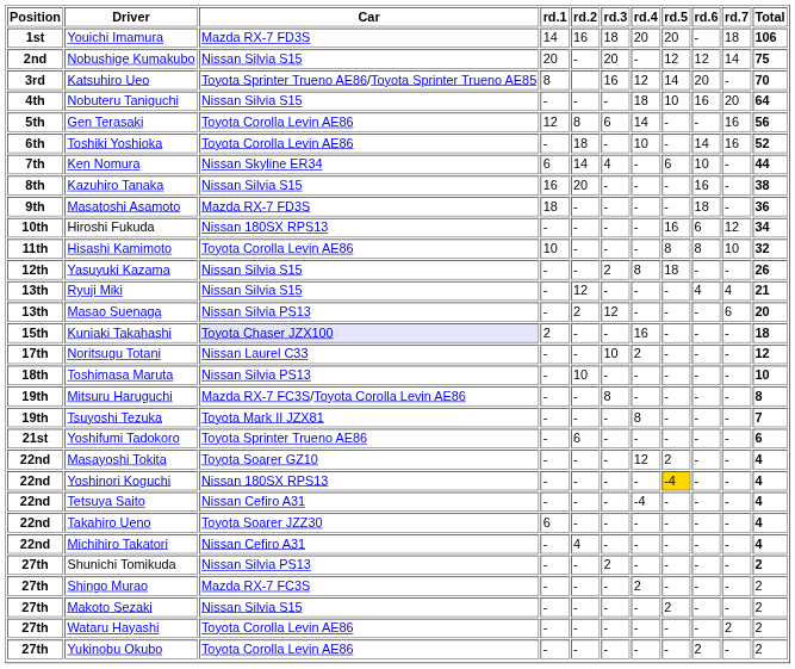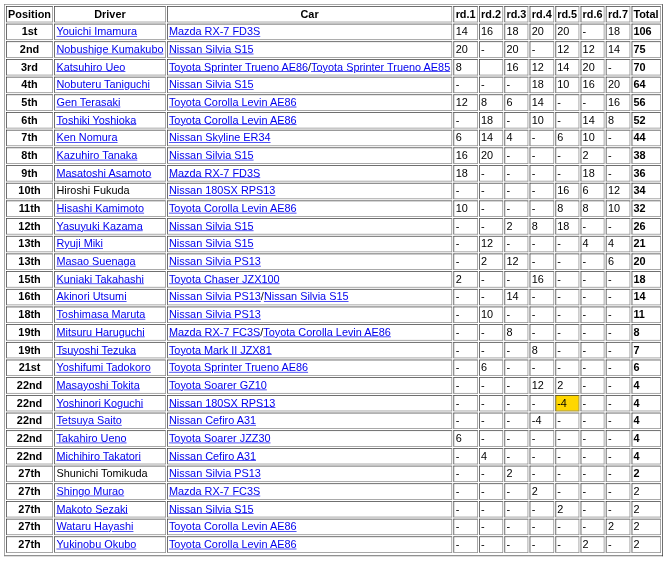 <table border="1" cellpadding="2">
 <tr>
 <th>Position</th>
 <th>Driver</th>
 <th>Car</th>
 <th>rd.1</th>
 <th>rd.2</th>
 <th>rd.3</th>
 <th>rd.4</th>
 <th>rd.5</th>
 <th>rd.6</th>
 <th>rd.7</th>
 <th>Total</th>
 </tr>
 <tr>
 <th>1st</th>
 <td><a href='#'>Youichi Imamura</a></td>
 <td><a href='#'>Mazda RX-7 FD3S</a></td>
 <td>14</td>
 <td>16</td>
 <td>18</td>
 <td>20</td>
 <td>20</td>
 <td>-</td>
 <td>18</td>
 <td><strong>106</strong></td>
 </tr>
 <tr>
 <th>2nd</th>
 <td><a href='#'>Nobushige Kumakubo</a></td>
 <td><a href='#'>Nissan Silvia S15</a></td>
 <td>20</td>
 <td>-</td>
 <td>20</td>
 <td>-</td>
 <td>12</td>
 <td>12</td>
 <td>14</td>
 <td><strong>75</strong></td>
 </tr>
 <tr>
 <th>3rd</th>
 <td><a href='#'>Katsuhiro Ueo</a></td>
 <td><a href='#'>Toyota Sprinter Trueno AE86</a>/<a href='#'>Toyota Sprinter Trueno AE85</a></td>
 <td>8</td>
 <td></td>
 <td>16</td>
 <td>12</td>
 <td>14</td>
 <td>20</td>
 <td>-</td>
 <td><strong>70</strong></td>
 </tr>
 <tr>
 <th>4th</th>
 <td><a href='#'>Nobuteru Taniguchi</a></td>
 <td><a href='#'>Nissan Silvia S15</a></td>
 <td>-</td>
 <td>-</td>
 <td>-</td>
 <td>18</td>
 <td>10</td>
 <td>16</td>
 <td>20</td>
 <td><strong>64</strong></td>
 </tr>
 <tr>
 <th>5th</th>
 <td><a href='#'>Gen Terasaki</a></td>
 <td><a href='#'>Toyota Corolla Levin AE86</a></td>
 <td>12</td>
 <td>8</td>
 <td>6</td>
 <td>14</td>
 <td>-</td>
 <td>-</td>
 <td>16</td>
 <td><strong>56</strong></td>
 </tr>
 <tr>
 <th>6th</th>
 <td><a href='#'>Toshiki Yoshioka</a></td>
 <td><a href='#'>Toyota Corolla Levin AE86</a></td>
 <td>-</td>
 <td>18</td>
 <td>-</td>
 <td>10</td>
 <td>-</td>
 <td>14</td>
-<td>16</td>
+<td>8</td>
 <td><strong>52 </strong></td>
 </tr>
 <tr>
 <th>7th</th>
 <td><a href='#'>Ken Nomura</a></td>
 <td><a href='#'>Nissan Skyline ER34</a></td>
 <td>6</td>
 <td>14</td>
 <td>4</td>
 <td>-</td>
 <td>6</td>
 <td>10</td>
 <td>-</td>
 <td><strong>44</strong></td>
 </tr>
 <tr>
 <th>8th</th>
 <td><a href='#'>Kazuhiro Tanaka</a></td>
 <td><a href='#'>Nissan Silvia S15</a></td>
 <td>16</td>
 <td>20</td>
 <td>-</td>
 <td>-</td>
 <td>-</td>
-<td>16</td>
+<td>2</td>
 <td>-</td>
 <td><strong>38 </strong></td>
 </tr>
 <tr>
 <th>9th</th>
 <td><a href='#'>Masatoshi Asamoto</a></td>
 <td><a href='#'>Mazda RX-7 FD3S</a></td>
 <td>18</td>
 <td>-</td>
 <td>-</td>
 <td>-</td>
 <td>-</td>
 <td>18</td>
 <td>-</td>
 <td><strong>36</strong></td>
 </tr>
 <tr>
 <th>10th</th>
 <td>Hiroshi Fukuda</td>
 <td><a href='#'>Nissan 180SX RPS13</a></td>
 <td>-</td>
 <td>-</td>
 <td>-</td>
 <td>-</td>
 <td>16</td>
 <td>6</td>
 <td>12</td>
 <td><strong>34</strong></td>
 </tr>
 <tr>
 <th>11th</th>
 <td><a href='#'>Hisashi Kamimoto</a></td>
 <td><a href='#'>Toyota Corolla Levin AE86</a></td>
 <td>10</td>
 <td>-</td>
 <td>-</td>
 <td>-</td>
 <td>8</td>
 <td>8</td>
 <td>10</td>
 <td><strong>32</strong></td>
 </tr>
 <tr>
 <th>12th</th>
 <td><a href='#'>Yasuyuki Kazama</a></td>
 <td><a href='#'>Nissan Silvia S15</a></td>
 <td>-</td>
 <td>-</td>
 <td>2</td>
 <td>8</td>
 <td>18</td>
 <td>-</td>
 <td>-</td>
 <td><strong>26</strong></td>
 </tr>
 <tr>
 <th>13th</th>
 <td><a href='#'>Ryuji Miki</a></td>
 <td><a href='#'>Nissan Silvia S15</a></td>
 <td>-</td>
 <td>12</td>
 <td>-</td>
 <td>-</td>
 <td>-</td>
 <td>4</td>
 <td>4</td>
 <td><strong>21</strong></td>
 </tr>
 <tr>
 <th>13th</th>
 <td><a href='#'>Masao Suenaga</a></td>
 <td><a href='#'>Nissan Silvia PS13</a></td>
 <td>-</td>
 <td>2</td>
 <td>12</td>
 <td>-</td>
 <td>-</td>
 <td>-</td>
 <td>6</td>
 <td><strong>20</strong></td>
 </tr>
 <tr>
 <th>15th</th>
 <td><a href='#'>Kuniaki Takahashi</a></td>
-<td style="background: lavender;"><a href='#'>Toyota Chaser JZX100</a></td>
+<td><a href='#'>Toyota Chaser JZX100</a></td>
 <td>2</td>
 <td>-</td>
 <td>-</td>
 <td>16</td>
 <td>-</td>
 <td>-</td>
 <td>-</td>
 <td><strong>18</strong></td>
 </tr>
 <tr>
-<th>17th</th>
-<td><a href='#'>Noritsugu Totani</a></td>
-<td><a href='#'>Nissan Laurel C33</a></td>
+<th>16th</th>
+<td><a href='#'>Akinori Utsumi</a></td>
+<td><a href='#'>Nissan Silvia PS13</a>/<a href='#'>Nissan Silvia S15</a></td>
 <td>-</td>
 <td>-</td>
-<td>10</td>
-<td>2</td>
+<td>14</td>
 <td>-</td>
 <td>-</td>
 <td>-</td>
-<td><strong>12</strong></td>
+<td>-</td>
+<td><strong>14</strong></td>
 </tr>
 <tr>
 <th>18th</th>
 <td><a href='#'>Toshimasa Maruta</a></td>
 <td><a href='#'>Nissan Silvia PS13</a></td>
 <td>-</td>
 <td>10</td>
 <td>-</td>
 <td>-</td>
 <td>-</td>
 <td>-</td>
 <td>-</td>
-<td><strong>10</strong></td>
+<td><strong>11</strong></td>
 </tr>
 <tr>
 <th>19th</th>
 <td><a href='#'>Mitsuru Haruguchi</a></td>
 <td><a href='#'>Mazda RX-7 FC3S</a>/<a href='#'>Toyota Corolla Levin AE86</a></td>
 <td>-</td>
 <td>-</td>
 <td>8</td>
 <td>-</td>
 <td>-</td>
 <td>-</td>
 <td>-</td>
 <td><strong>8</strong></td>
 </tr>
 <tr>
 <th>19th</th>
 <td><a href='#'>Tsuyoshi Tezuka</a></td>
 <td><a href='#'>Toyota Mark II JZX81</a></td>
 <td>-</td>
 <td>-</td>
 <td>-</td>
 <td>8</td>
 <td>-</td>
 <td>-</td>
 <td>-</td>
 <td><strong>7</strong></td>
 </tr>
 <tr>
 <th>21st</th>
 <td><a href='#'>Yoshifumi Tadokoro</a></td>
 <td><a href='#'>Toyota Sprinter Trueno AE86</a></td>
 <td>-</td>
 <td>6</td>
 <td>-</td>
 <td>-</td>
 <td>-</td>
 <td>-</td>
 <td>-</td>
 <td><strong>6</strong></td>
 </tr>
 <tr>
 <th>22nd</th>
 <td><a href='#'>Masayoshi Tokita</a></td>
 <td><a href='#'>Toyota Soarer GZ10</a></td>
 <td>-</td>
 <td>-</td>
 <td>-</td>
 <td>12</td>
 <td>2</td>
 <td>-</td>
 <td>-</td>
 <td><strong>4</strong></td>
 </tr>
 <tr>
 <th>22nd</th>
 <td><a href='#'>Yoshinori Koguchi</a></td>
 <td><a href='#'>Nissan 180SX RPS13</a></td>
 <td>-</td>
 <td>-</td>
 <td>-</td>
 <td>-</td>
 <td style="background: gold;">-4</td>
 <td>-</td>
 <td>-</td>
 <td><strong>4</strong></td>
 </tr>
 <tr>
 <th>22nd</th>
 <td><a href='#'>Tetsuya Saito</a></td>
 <td><a href='#'>Nissan Cefiro A31</a></td>
 <td>-</td>
 <td>-</td>
 <td>-</td>
 <td>-4</td>
 <td>-</td>
 <td>-</td>
 <td>-</td>
 <td><strong>4</strong></td>
 </tr>
 <tr>
 <th>22nd</th>
 <td><a href='#'>Takahiro Ueno</a></td>
 <td><a href='#'>Toyota Soarer JZZ30</a></td>
 <td>6</td>
 <td>-</td>
 <td>-</td>
 <td>-</td>
 <td>-</td>
 <td>-</td>
 <td>-</td>
 <td><strong>4</strong></td>
 </tr>
 <tr>
 <th>22nd</th>
 <td><a href='#'>Michihiro Takatori</a></td>
 <td><a href='#'>Nissan Cefiro A31</a></td>
 <td>-</td>
 <td>4</td>
 <td>-</td>
 <td>-</td>
 <td>-</td>
 <td>-</td>
 <td>-</td>
 <td><strong>4</strong></td>
 </tr>
 <tr>
 <th>27th</th>
 <td>Shunichi Tomikuda</td>
 <td><a href='#'>Nissan Silvia PS13</a></td>
 <td>-</td>
 <td>-</td>
 <td>2</td>
 <td>-</td>
 <td>-</td>
 <td>-</td>
 <td>-</td>
 <td><strong>2<em></td>
 </tr>
 <tr>
 <th>27th</th>
 <td><a href='#'>Shingo Murao</a></td>
 <td><a href='#'>Mazda RX-7 FC3S</a></td>
 <td>-</td>
 <td>-</td>
 <td>-</td>
 <td>2</td>
 <td>-</td>
 <td>-</td>
 <td>-</td>
 <td></strong>2<strong></td>
 </tr>
 <tr>
 <th>27th</th>
 <td><a href='#'>Makoto Sezaki</a></td>
 <td><a href='#'>Nissan Silvia S15</a></td>
 <td>-</td>
 <td>-</td>
 <td>-</td>
 <td>-</td>
 <td>2</td>
 <td>-</td>
 <td>-</td>
 <td></strong>2<strong></td>
 </tr>
 <tr>
 <th>27th</th>
 <td><a href='#'>Wataru Hayashi</a></td>
 <td><a href='#'>Toyota Corolla Levin AE86</a></td>
 <td>-</td>
 <td>-</td>
 <td>-</td>
 <td>-</td>
 <td>-</td>
 <td>-</td>
 <td>2</td>
 <td></strong>2<strong></td>
 </tr>
 <tr>
 <th>27th</th>
 <td><a href='#'>Yukinobu Okubo</a></td>
 <td><a href='#'>Toyota Corolla Levin AE86</a></td>
 <td>-</td>
 <td>-</td>
 <td>-</td>
 <td>-</td>
 <td>-</td>
 <td>2</td>
 <td>-</td>
 <td></strong>2<strong></td>
 </tr>
 <tr>
 </tr>
 </table>
